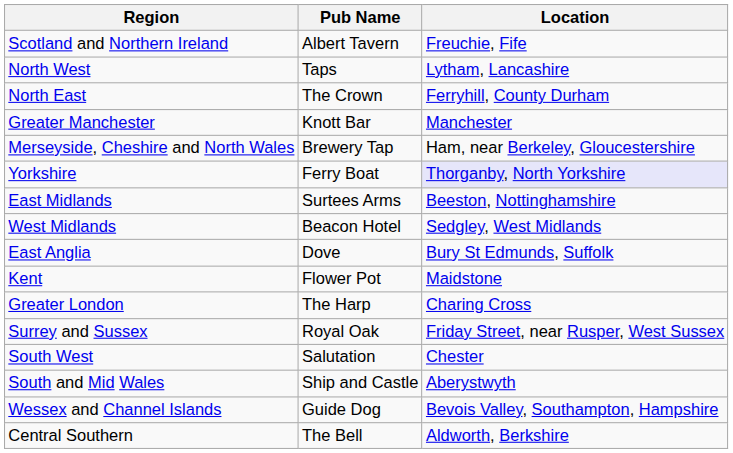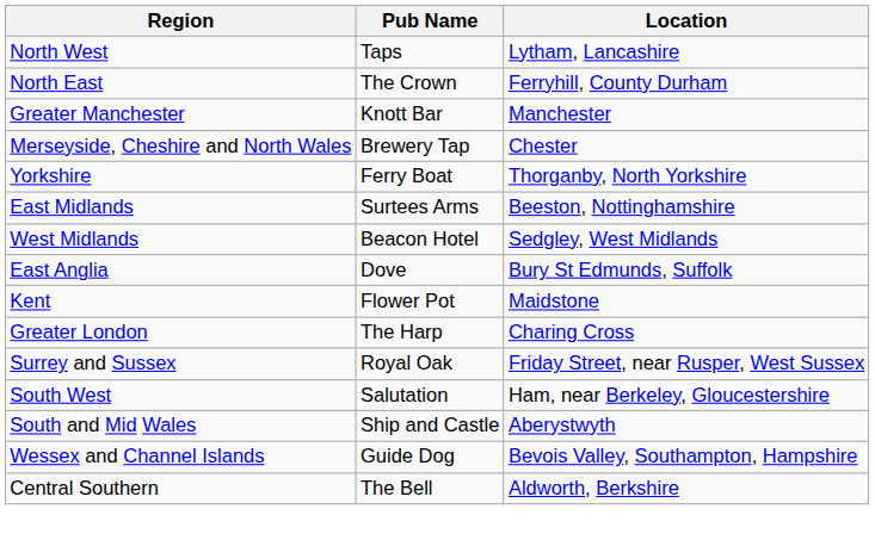 <table class="wikitable">
 <tr>
 <th>Region</th>
 <th>Pub Name</th>
 <th>Location</th>
-</tr>
-<tr>
-<td><a href='#'>Scotland</a> and <a href='#'>Northern Ireland</a></td>
-<td>Albert Tavern</td>
-<td><a href='#'>Freuchie</a>, <a href='#'>Fife</a></td>
 </tr>
 <tr>
 <td><a href='#'>North West</a></td>
 <td>Taps</td>
 <td><a href='#'>Lytham</a>, <a href='#'>Lancashire</a></td>
 </tr>
 <tr>
 <td><a href='#'>North East</a></td>
 <td>The Crown</td>
 <td><a href='#'>Ferryhill</a>, <a href='#'>County Durham</a></td>
 </tr>
 <tr>
 <td><a href='#'>Greater Manchester</a></td>
 <td>Knott Bar</td>
 <td><a href='#'>Manchester</a></td>
 </tr>
 <tr>
 <td><a href='#'>Merseyside</a>, <a href='#'>Cheshire</a> and <a href='#'>North Wales</a></td>
 <td>Brewery Tap</td>
-<td>Ham, near <a href='#'>Berkeley</a>, <a href='#'>Gloucestershire</a></td>
+<td><a href='#'>Chester</a></td>
 </tr>
 <tr>
 <td><a href='#'>Yorkshire</a></td>
 <td>Ferry Boat</td>
-<td style="background: lavender;"><a href='#'>Thorganby</a>, <a href='#'>North Yorkshire</a></td>
+<td><a href='#'>Thorganby</a>, <a href='#'>North Yorkshire</a></td>
 </tr>
 <tr>
 <td><a href='#'>East Midlands</a></td>
 <td>Surtees Arms</td>
 <td><a href='#'>Beeston</a>, <a href='#'>Nottinghamshire</a></td>
 </tr>
 <tr>
 <td><a href='#'>West Midlands</a></td>
 <td>Beacon Hotel</td>
 <td><a href='#'>Sedgley</a>, <a href='#'>West Midlands</a></td>
 </tr>
 <tr>
 <td><a href='#'>East Anglia</a></td>
 <td>Dove</td>
 <td><a href='#'>Bury St Edmunds</a>, <a href='#'>Suffolk</a></td>
 </tr>
 <tr>
 <td><a href='#'>Kent</a></td>
 <td>Flower Pot</td>
 <td><a href='#'>Maidstone</a></td>
 </tr>
 <tr>
 <td><a href='#'>Greater London</a></td>
 <td>The Harp</td>
 <td><a href='#'>Charing Cross</a></td>
 </tr>
 <tr>
 <td><a href='#'>Surrey</a> and <a href='#'>Sussex</a></td>
 <td>Royal Oak</td>
 <td><a href='#'>Friday Street</a>, near <a href='#'>Rusper</a>, <a href='#'>West Sussex</a></td>
 </tr>
 <tr>
 <td><a href='#'>South West</a></td>
 <td>Salutation</td>
-<td><a href='#'>Chester</a></td>
+<td>Ham, near <a href='#'>Berkeley</a>, <a href='#'>Gloucestershire</a></td>
 </tr>
 <tr>
 <td><a href='#'>South</a> and <a href='#'>Mid</a> <a href='#'>Wales</a></td>
 <td>Ship and Castle</td>
 <td><a href='#'>Aberystwyth</a></td>
 </tr>
 <tr>
 <td><a href='#'>Wessex</a> and <a href='#'>Channel Islands</a></td>
 <td>Guide Dog</td>
 <td><a href='#'>Bevois Valley</a>, <a href='#'>Southampton</a>, <a href='#'>Hampshire</a></td>
 </tr>
 <tr>
 <td>Central Southern</td>
 <td>The Bell</td>
 <td><a href='#'>Aldworth</a>, <a href='#'>Berkshire</a></td>
 </tr>
 </table>
